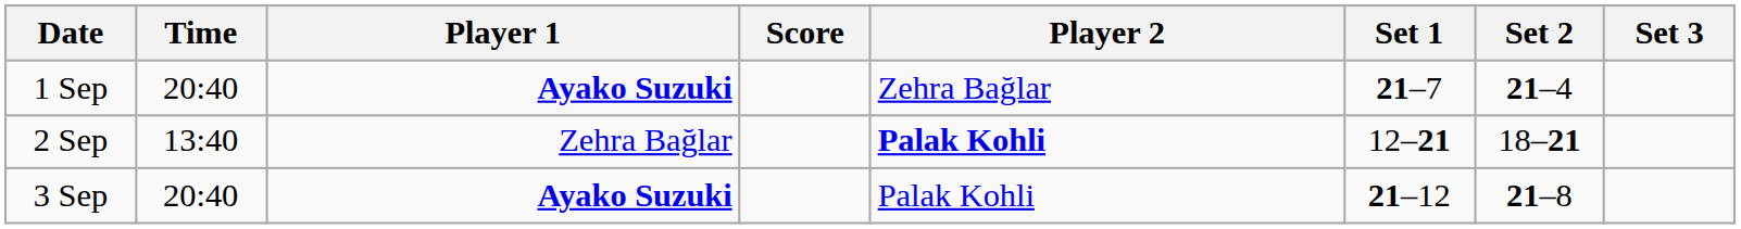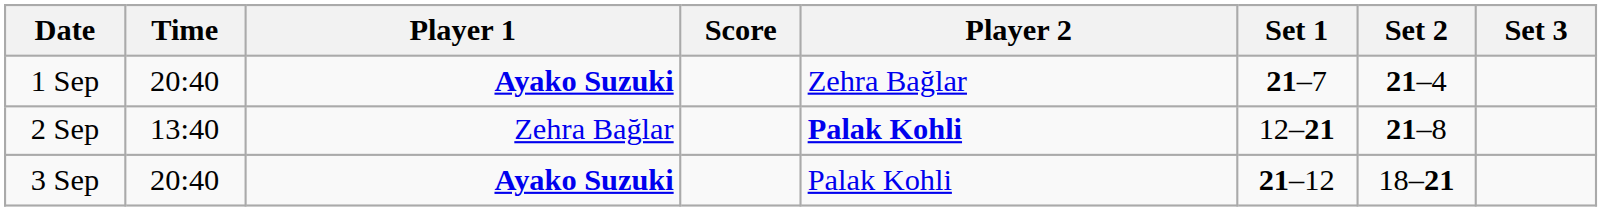 <table class="wikitable" style="font-size:90%; text-align:center">
 <tr>
 <th width="50">Date</th>
 <th width="50">Time</th>
 <th width="200">Player 1</th>
 <th width="50">Score</th>
 <th width="200">Player 2</th>
 <th width="50">Set 1</th>
 <th width="50">Set 2</th>
 <th width="50">Set 3</th>
 </tr>
 <tr>
 <td>1 Sep</td>
 <td>20:40</td>
 <td align="right"><strong><a href='#'>Ayako Suzuki</a> </strong></td>
 <td> </td>
 <td align="left"> <a href='#'>Zehra Bağlar</a></td>
 <td><strong>21</strong>–7</td>
 <td><strong>21</strong>–4</td>
 <td></td>
 </tr>
 <tr>
 <td>2 Sep</td>
 <td>13:40</td>
 <td align="right"><a href='#'>Zehra Bağlar</a> </td>
 <td></td>
 <td align="left"><strong> <a href='#'>Palak Kohli</a></strong></td>
 <td>12–<strong>21</strong></td>
-<td>18–<strong>21</strong></td>
+<td><strong>21</strong>–8</td>
 <td></td>
 </tr>
 <tr>
 <td>3 Sep</td>
 <td>20:40</td>
 <td align="right"><strong><a href='#'>Ayako Suzuki</a> </strong></td>
 <td> </td>
 <td align="left"> <a href='#'>Palak Kohli</a></td>
 <td><strong>21</strong>–12</td>
-<td><strong>21</strong>–8</td>
+<td>18–<strong>21</strong></td>
 <td></td>
 </tr>
 </table>
